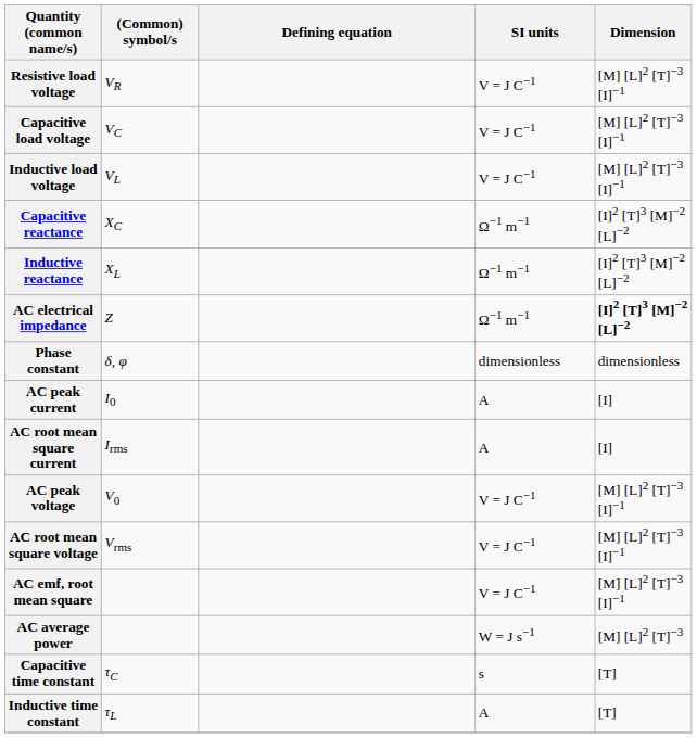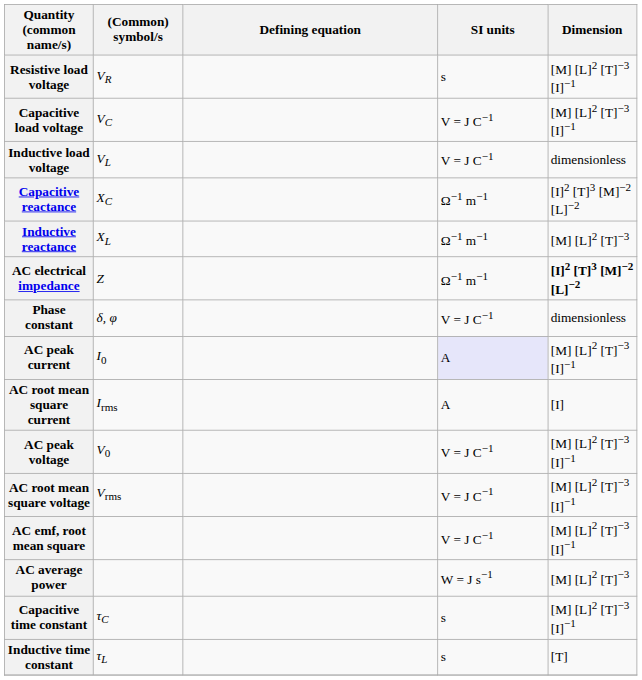 <table class="wikitable">
 <tr>
 <th scope="col" width="100">Quantity (common name/s)</th>
 <th scope="col" width="100">(Common) symbol/s</th>
 <th scope="col" width="300">Defining equation</th>
 <th scope="col" width="125">SI units</th>
 <th scope="col" width="100">Dimension</th>
 </tr>
 <tr>
 <th>Resistive load voltage</th>
 <td><em>V<sub>R</sub></em></td>
 <td></td>
-<td>V = J C<sup>−1</sup></td>
+<td>s</td>
 <td>[M] [L]<sup>2</sup> [T]<sup>−3</sup> [I]<sup>−1</sup></td>
 </tr>
 <tr>
 <th>Capacitive load voltage</th>
 <td><em>V<sub>C</sub></em></td>
 <td></td>
 <td>V = J C<sup>−1</sup></td>
 <td>[M] [L]<sup>2</sup> [T]<sup>−3</sup> [I]<sup>−1</sup></td>
 </tr>
 <tr>
 <th>Inductive load voltage</th>
 <td><em>V<sub>L</sub></em></td>
 <td></td>
 <td>V = J C<sup>−1</sup></td>
-<td>[M] [L]<sup>2</sup> [T]<sup>−3</sup> [I]<sup>−1</sup></td>
+<td>dimensionless</td>
 </tr>
 <tr>
 <th><a href='#'>Capacitive reactance</a></th>
 <td><em>X<sub>C</sub></em></td>
 <td></td>
 <td>Ω<sup>−1</sup> m<sup>−1</sup></td>
 <td>[I]<sup>2</sup> [T]<sup>3</sup> [M]<sup>−2</sup> [L]<sup>−2</sup></td>
 </tr>
 <tr>
 <th><a href='#'>Inductive reactance</a></th>
 <td><em>X<sub>L</sub></em></td>
 <td></td>
 <td>Ω<sup>−1</sup> m<sup>−1</sup></td>
-<td>[I]<sup>2</sup> [T]<sup>3</sup> [M]<sup>−2</sup> [L]<sup>−2</sup></td>
+<td>[M] [L]<sup>2</sup> [T]<sup>−3</sup></td>
 </tr>
 <tr>
 <th>AC electrical <a href='#'>impedance</a></th>
 <td><em>Z</em></td>
 <td><br></td>
 <td>Ω<sup>−1</sup> m<sup>−1</sup></td>
 <td><strong>[I]<sup>2</sup> [T]<sup>3</sup> [M]<sup>−2</sup> [L]<sup>−2</sup></strong></td>
 </tr>
 <tr>
 <th>Phase constant</th>
 <td><em>δ, φ</em></td>
 <td></td>
-<td>dimensionless</td>
+<td>V = J C<sup>−1</sup></td>
 <td>dimensionless</td>
 </tr>
 <tr>
 <th>AC peak current</th>
 <td><em>I</em><sub>0</sub></td>
 <td></td>
-<td>A</td>
-<td>[I]</td>
+<td style="background: lavender;">A</td>
+<td>[M] [L]<sup>2</sup> [T]<sup>−3</sup> [I]<sup>−1</sup></td>
 </tr>
 <tr>
 <th>AC root mean square current</th>
 <td><em>I</em><sub>rms</sub></td>
 <td></td>
 <td>A</td>
 <td>[I]</td>
 </tr>
 <tr>
 <th>AC peak voltage</th>
 <td><em>V</em><sub>0</sub></td>
 <td></td>
 <td>V = J C<sup>−1</sup></td>
 <td>[M] [L]<sup>2</sup> [T]<sup>−3</sup> [I]<sup>−1</sup></td>
 </tr>
 <tr>
 <th>AC root mean square voltage</th>
 <td><em>V</em><sub>rms</sub></td>
 <td></td>
 <td>V = J C<sup>−1</sup></td>
 <td>[M] [L]<sup>2</sup> [T]<sup>−3</sup> [I]<sup>−1</sup></td>
 </tr>
 <tr>
 <th>AC emf, root mean square</th>
 <td></td>
 <td></td>
 <td>V = J C<sup>−1</sup></td>
 <td>[M] [L]<sup>2</sup> [T]<sup>−3</sup> [I]<sup>−1</sup></td>
 </tr>
 <tr>
 <th>AC average power</th>
 <td></td>
 <td></td>
 <td>W = J s<sup>−1</sup></td>
 <td>[M] [L]<sup>2</sup> [T]<sup>−3</sup></td>
 </tr>
 <tr>
 <th>Capacitive time constant</th>
 <td><em>τ<sub>C</sub></em></td>
 <td></td>
 <td>s</td>
-<td>[T]</td>
+<td>[M] [L]<sup>2</sup> [T]<sup>−3</sup> [I]<sup>−1</sup></td>
 </tr>
 <tr>
 <th>Inductive time constant</th>
 <td><em>τ<sub>L</sub></em></td>
 <td></td>
-<td>A</td>
+<td>s</td>
 <td>[T]</td>
 </tr>
 <tr>
 </tr>
 </table>
